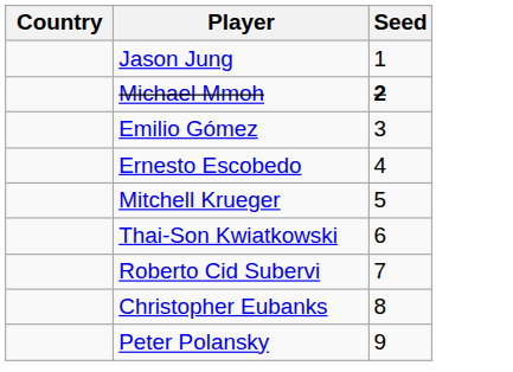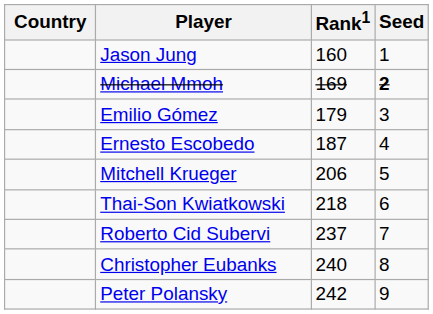 <table class="sortable wikitable">
 <tr>
 <th width="70">Country</th>
 <th width="175">Player</th>
+<th>Rank<sup>1</sup></th>
 <th>Seed</th>
 </tr>
 <tr>
 <td></td>
 <td><a href='#'>Jason Jung</a></td>
+<td>160</td>
 <td>1</td>
 </tr>
 <tr>
 <td><s></s></td>
 <td><s><a href='#'>Michael Mmoh</a></s></td>
+<td><s>169</s></td>
 <td><strong><s>2</s></strong></td>
 </tr>
 <tr>
 <td></td>
 <td><a href='#'>Emilio Gómez</a></td>
+<td>179</td>
 <td>3</td>
 </tr>
 <tr>
 <td></td>
 <td><a href='#'>Ernesto Escobedo</a></td>
+<td>187</td>
 <td>4</td>
 </tr>
 <tr>
 <td></td>
 <td><a href='#'>Mitchell Krueger</a></td>
+<td>206</td>
 <td>5</td>
 </tr>
 <tr>
 <td></td>
 <td><a href='#'>Thai-Son Kwiatkowski</a></td>
+<td>218</td>
 <td>6</td>
 </tr>
 <tr>
 <td></td>
 <td><a href='#'>Roberto Cid Subervi</a></td>
+<td>237</td>
 <td>7</td>
 </tr>
 <tr>
 <td></td>
 <td><a href='#'>Christopher Eubanks</a></td>
+<td>240</td>
 <td>8</td>
 </tr>
 <tr>
 <td></td>
 <td><a href='#'>Peter Polansky</a></td>
+<td>242</td>
 <td>9</td>
 </tr>
 </table>
